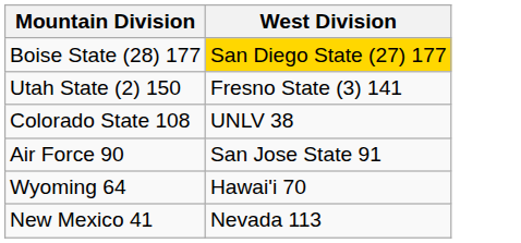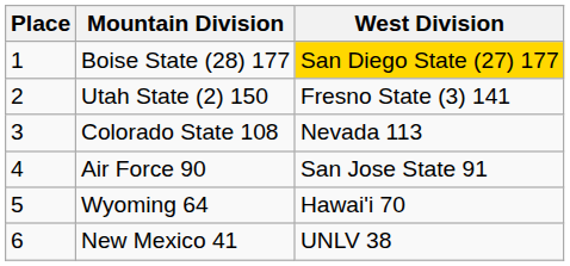 <table class="wikitable">
 <tr>
+<th>Place</th>
 <th>Mountain Division</th>
 <th>West Division</th>
 </tr>
 <tr>
+<td>1</td>
 <td>Boise State (28)  177</td>
 <td style="background: gold;">San Diego State (27)  177</td>
 </tr>
 <tr>
+<td>2</td>
 <td>Utah State (2)  150</td>
 <td>Fresno State (3)  141</td>
 </tr>
 <tr>
+<td>3</td>
 <td>Colorado State  108</td>
-<td>UNLV  38</td>
+<td>Nevada  113</td>
 </tr>
 <tr>
+<td>4</td>
 <td>Air Force  90</td>
 <td>San Jose State  91</td>
 </tr>
 <tr>
+<td>5</td>
 <td>Wyoming  64</td>
 <td>Hawai'i  70</td>
 </tr>
 <tr>
+<td>6</td>
 <td>New Mexico  41</td>
-<td>Nevada  113</td>
+<td>UNLV  38</td>
 </tr>
 </table>
